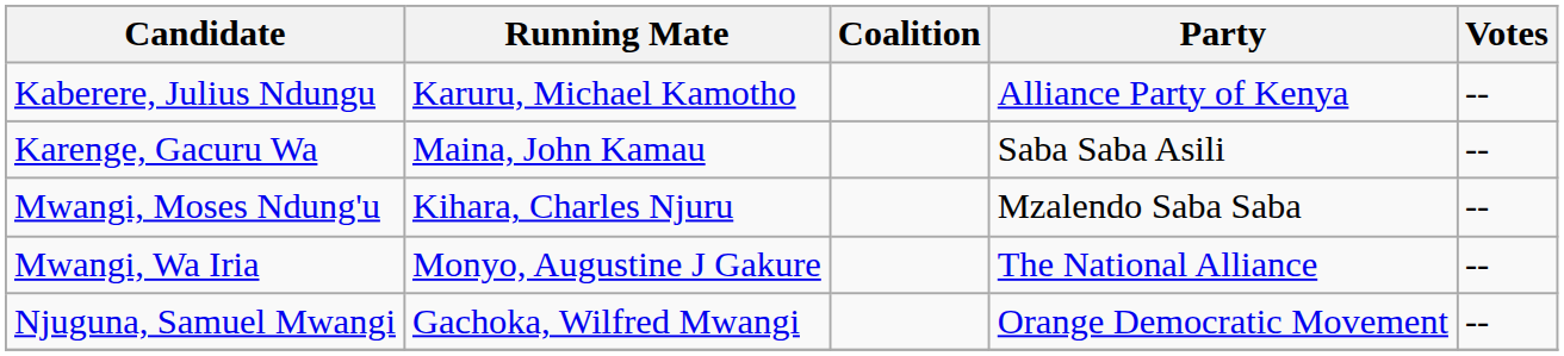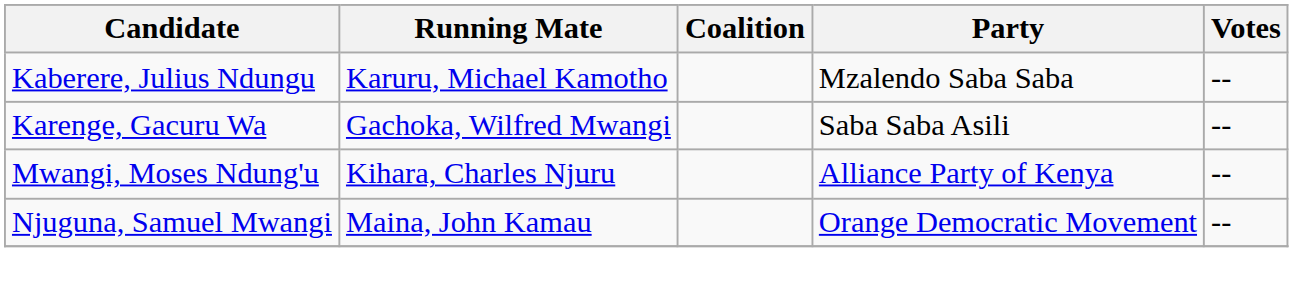 <table class="wikitable sortable">
 <tr>
 <th>Candidate</th>
 <th>Running Mate</th>
 <th>Coalition</th>
 <th>Party</th>
 <th>Votes</th>
 </tr>
 <tr>
 <td><a href='#'>Kaberere, Julius Ndungu</a></td>
 <td><a href='#'>Karuru, Michael Kamotho</a></td>
 <td></td>
-<td><a href='#'>Alliance Party of Kenya</a></td>
+<td>Mzalendo Saba Saba</td>
 <td>--</td>
 </tr>
 <tr>
 <td><a href='#'>Karenge, Gacuru Wa</a></td>
-<td><a href='#'>Maina, John Kamau</a></td>
+<td><a href='#'>Gachoka, Wilfred Mwangi</a></td>
 <td></td>
 <td>Saba Saba Asili</td>
 <td>--</td>
 </tr>
 <tr>
 <td><a href='#'>Mwangi, Moses Ndung'u</a></td>
 <td><a href='#'>Kihara, Charles Njuru</a></td>
 <td></td>
-<td>Mzalendo Saba Saba</td>
-<td>--</td>
-</tr>
-<tr>
-<td><a href='#'>Mwangi, Wa Iria</a></td>
-<td><a href='#'>Monyo, Augustine J Gakure</a></td>
-<td></td>
-<td><a href='#'>The National Alliance</a></td>
+<td><a href='#'>Alliance Party of Kenya</a></td>
 <td>--</td>
 </tr>
 <tr>
 <td><a href='#'>Njuguna, Samuel Mwangi</a></td>
-<td><a href='#'>Gachoka, Wilfred Mwangi</a></td>
+<td><a href='#'>Maina, John Kamau</a></td>
 <td></td>
 <td><a href='#'>Orange Democratic Movement</a></td>
 <td>--</td>
 </tr>
 <tr>
 </tr>
 </table>
